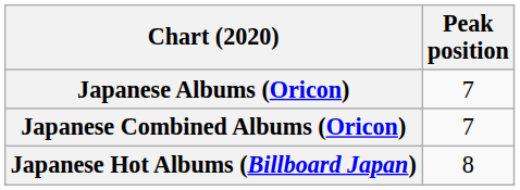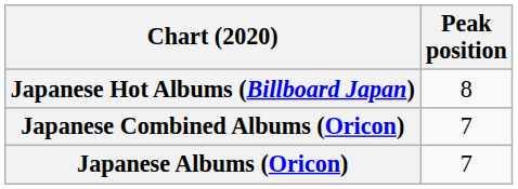 <table class="wikitable sortable plainrowheaders" style="text-align:center;">
 <tr>
 <th scope="col">Chart (2020)</th>
 <th scope="col">Peak<br>position</th>
 </tr>
 <tr>
-<th scope="row">Japanese Albums (<a href='#'>Oricon</a>)</th>
-<td>7</td>
+<th scope="row">Japanese Hot Albums (<em><a href='#'>Billboard Japan</a></em>)</th>
+<td>8</td>
 </tr>
 <tr>
 <th scope="row">Japanese Combined Albums (<a href='#'>Oricon</a>)</th>
 <td>7</td>
 </tr>
 <tr>
-<th scope="row">Japanese Hot Albums (<em><a href='#'>Billboard Japan</a></em>)</th>
-<td>8</td>
+<th scope="row">Japanese Albums (<a href='#'>Oricon</a>)</th>
+<td>7</td>
 </tr>
 </table>
